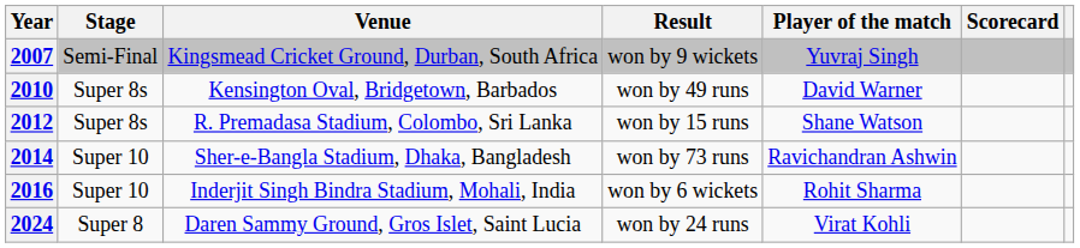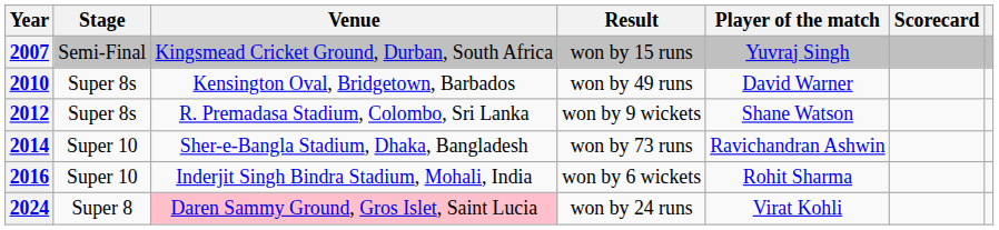 <table class="wikitable sortable" " style="text-align:center" style="font-size: 90%">
 <tr>
 <th>Year</th>
 <th>Stage</th>
 <th>Venue</th>
 <th>Result</th>
 <th>Player of the match</th>
 <th>Scorecard</th>
 <th></th>
 </tr>
 <tr bgcolor=silver>
 <th><a href='#'>2007</a></th>
 <td>Semi-Final</td>
 <td><a href='#'>Kingsmead Cricket Ground</a>, <a href='#'>Durban</a>, South Africa</td>
-<td> won by 9 wickets</td>
+<td> won by 15 runs</td>
 <td> <a href='#'>Yuvraj Singh</a></td>
 <td></td>
 <td></td>
 </tr>
 <tr>
 <th><a href='#'>2010</a></th>
 <td>Super 8s</td>
 <td><a href='#'>Kensington Oval</a>, <a href='#'>Bridgetown</a>, Barbados</td>
 <td> won by 49 runs</td>
 <td> <a href='#'>David Warner</a></td>
 <td></td>
 <td></td>
 </tr>
 <tr>
 <th><a href='#'>2012</a></th>
 <td>Super 8s</td>
 <td><a href='#'>R. Premadasa Stadium</a>, <a href='#'>Colombo</a>, Sri Lanka</td>
-<td> won by 15 runs</td>
+<td> won by 9 wickets</td>
 <td> <a href='#'>Shane Watson</a></td>
 <td></td>
 <td></td>
 </tr>
 <tr>
 <th><a href='#'>2014</a></th>
 <td>Super 10</td>
 <td><a href='#'>Sher-e-Bangla Stadium</a>, <a href='#'>Dhaka</a>, Bangladesh</td>
 <td> won by 73 runs</td>
 <td> <a href='#'>Ravichandran Ashwin</a></td>
 <td></td>
 <td></td>
 </tr>
 <tr>
 <th><a href='#'>2016</a></th>
 <td>Super 10</td>
 <td><a href='#'>Inderjit Singh Bindra Stadium</a>, <a href='#'>Mohali</a>, India</td>
 <td> won by 6 wickets</td>
 <td> <a href='#'>Rohit Sharma</a></td>
 <td></td>
 <td></td>
 </tr>
 <tr>
 <th><a href='#'>2024</a></th>
 <td>Super 8</td>
-<td><a href='#'>Daren Sammy Ground</a>, <a href='#'>Gros Islet</a>, Saint Lucia</td>
+<td style="background: pink;"><a href='#'>Daren Sammy Ground</a>, <a href='#'>Gros Islet</a>, Saint Lucia</td>
 <td> won by 24 runs</td>
 <td> <a href='#'>Virat Kohli</a></td>
 <td></td>
 <td></td>
 </tr>
 </table>
